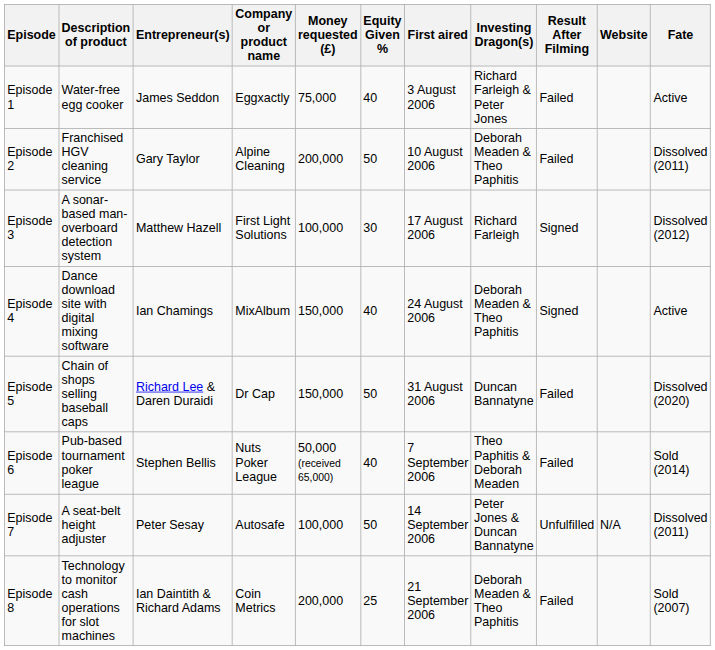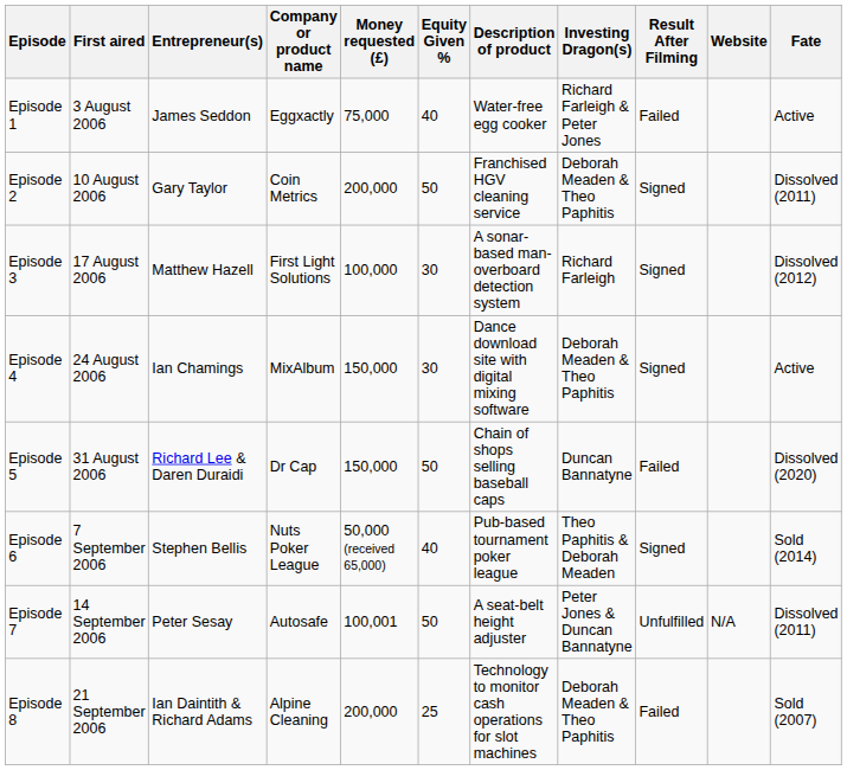 <table class="wikitable sortable">
 <tr>
 <th>Episode</th>
-<th>Description of product</th>
+<th>First aired</th>
 <th>Entrepreneur(s)</th>
 <th>Company or product name</th>
 <th>Money requested (£)</th>
 <th>Equity Given %</th>
-<th>First aired</th>
+<th>Description of product</th>
 <th>Investing Dragon(s)</th>
 <th>Result After Filming</th>
 <th>Website</th>
 <th>Fate</th>
 </tr>
 <tr>
 <td>Episode 1</td>
-<td>Water-free egg cooker</td>
+<td>3 August 2006</td>
 <td>James Seddon</td>
 <td>Eggxactly</td>
 <td>75,000</td>
 <td>40</td>
-<td>3 August 2006</td>
+<td>Water-free egg cooker</td>
 <td>Richard Farleigh & Peter Jones</td>
 <td>Failed </td>
 <td></td>
 <td>Active </td>
 </tr>
 <tr>
 <td>Episode 2</td>
-<td>Franchised HGV cleaning service</td>
+<td>10 August 2006</td>
 <td>Gary Taylor</td>
-<td>Alpine Cleaning</td>
+<td>Coin Metrics</td>
 <td>200,000</td>
 <td>50</td>
-<td>10 August 2006</td>
+<td>Franchised HGV cleaning service</td>
 <td>Deborah Meaden & Theo Paphitis</td>
-<td>Failed </td>
+<td>Signed</td>
 <td></td>
 <td>Dissolved (2011) </td>
 </tr>
 <tr>
 <td>Episode 3</td>
-<td>A sonar-based man-overboard detection system</td>
+<td>17 August 2006</td>
 <td>Matthew Hazell</td>
 <td>First Light Solutions</td>
 <td>100,000</td>
 <td>30</td>
-<td>17 August 2006</td>
+<td>A sonar-based man-overboard detection system</td>
 <td>Richard Farleigh</td>
 <td>Signed</td>
 <td></td>
 <td>Dissolved (2012) </td>
 </tr>
 <tr>
 <td>Episode 4</td>
-<td>Dance download site with digital mixing software</td>
+<td>24 August 2006</td>
 <td>Ian Chamings</td>
 <td>MixAlbum</td>
 <td>150,000</td>
-<td>40</td>
-<td>24 August 2006</td>
+<td>30</td>
+<td>Dance download site with digital mixing software</td>
 <td>Deborah Meaden & Theo Paphitis</td>
 <td>Signed</td>
 <td></td>
 <td>Active </td>
 </tr>
 <tr>
 <td>Episode 5</td>
-<td>Chain of shops selling baseball caps</td>
+<td>31 August 2006</td>
 <td><a href='#'>Richard Lee</a> & Daren Duraidi</td>
 <td>Dr Cap</td>
 <td>150,000</td>
 <td>50</td>
-<td>31 August 2006</td>
+<td>Chain of shops selling baseball caps</td>
 <td>Duncan Bannatyne</td>
 <td>Failed </td>
 <td></td>
 <td>Dissolved (2020) </td>
 </tr>
 <tr>
 <td>Episode 6</td>
-<td>Pub-based tournament poker league</td>
+<td>7 September 2006</td>
 <td>Stephen Bellis</td>
 <td>Nuts Poker League</td>
 <td>50,000 <br><small>(received 65,000)</small></td>
 <td>40</td>
-<td>7 September 2006</td>
+<td>Pub-based tournament poker league</td>
 <td>Theo Paphitis & Deborah Meaden</td>
-<td>Failed </td>
+<td>Signed</td>
 <td></td>
 <td>Sold (2014) </td>
 </tr>
 <tr>
 <td>Episode 7</td>
-<td>A seat-belt height adjuster</td>
+<td>14 September 2006</td>
 <td>Peter Sesay</td>
 <td>Autosafe</td>
-<td>100,000</td>
+<td>100,001</td>
 <td>50</td>
-<td>14 September 2006</td>
+<td>A seat-belt height adjuster</td>
 <td>Peter Jones & Duncan Bannatyne</td>
 <td>Unfulfilled </td>
 <td>N/A</td>
 <td>Dissolved (2011) </td>
 </tr>
 <tr>
 <td>Episode 8</td>
-<td>Technology to monitor cash operations for slot machines</td>
+<td>21 September 2006</td>
 <td>Ian Daintith & Richard Adams</td>
-<td>Coin Metrics</td>
+<td>Alpine Cleaning</td>
 <td>200,000</td>
 <td>25</td>
-<td>21 September 2006</td>
+<td>Technology to monitor cash operations for slot machines</td>
 <td>Deborah Meaden & Theo Paphitis</td>
 <td>Failed </td>
 <td></td>
 <td>Sold (2007) </td>
 </tr>
 </table>
